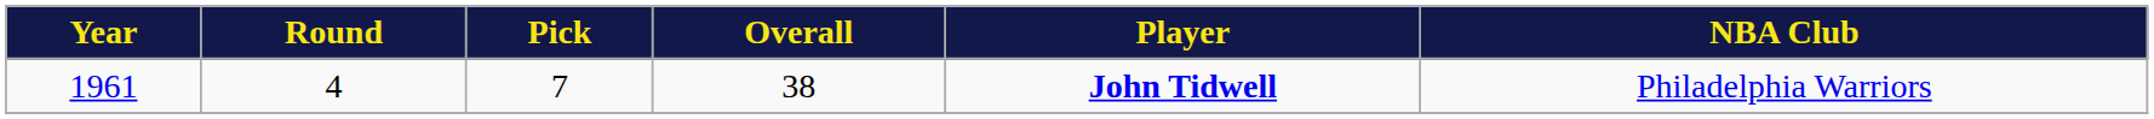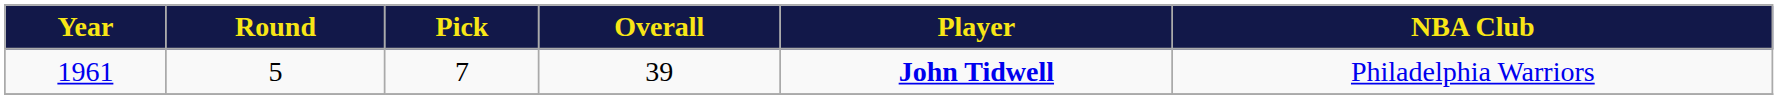 <table class="wikitable" style="width:80%;">
 <tr style="text-align:center; background:#121849; color:#f8e616;">
 <td><strong>Year</strong></td>
 <td><strong>Round</strong></td>
 <td><strong>Pick</strong></td>
 <td><strong>Overall</strong></td>
 <td><strong>Player</strong></td>
 <td><strong>NBA Club</strong></td>
 </tr>
 <tr style="text-align:center;" bgcolor="">
 <td><a href='#'>1961</a></td>
-<td>4</td>
+<td>5</td>
 <td>7</td>
-<td>38</td>
+<td>39</td>
 <td><strong><a href='#'>John Tidwell</a></strong></td>
 <td><a href='#'>Philadelphia Warriors</a></td>
 </tr>
 <tr style="text-align:center;" bgcolor="">
 </tr>
 </table>
